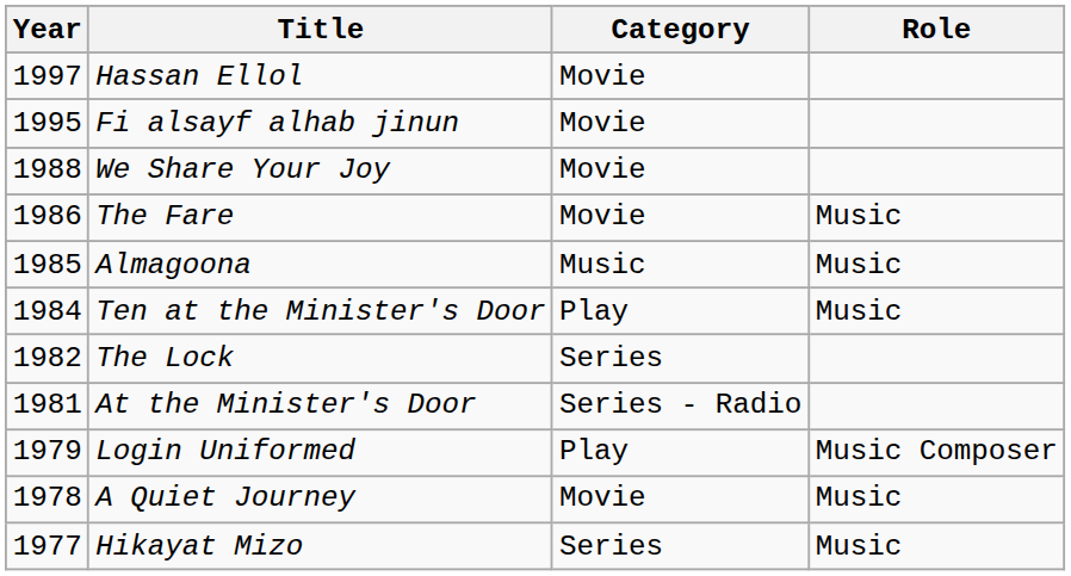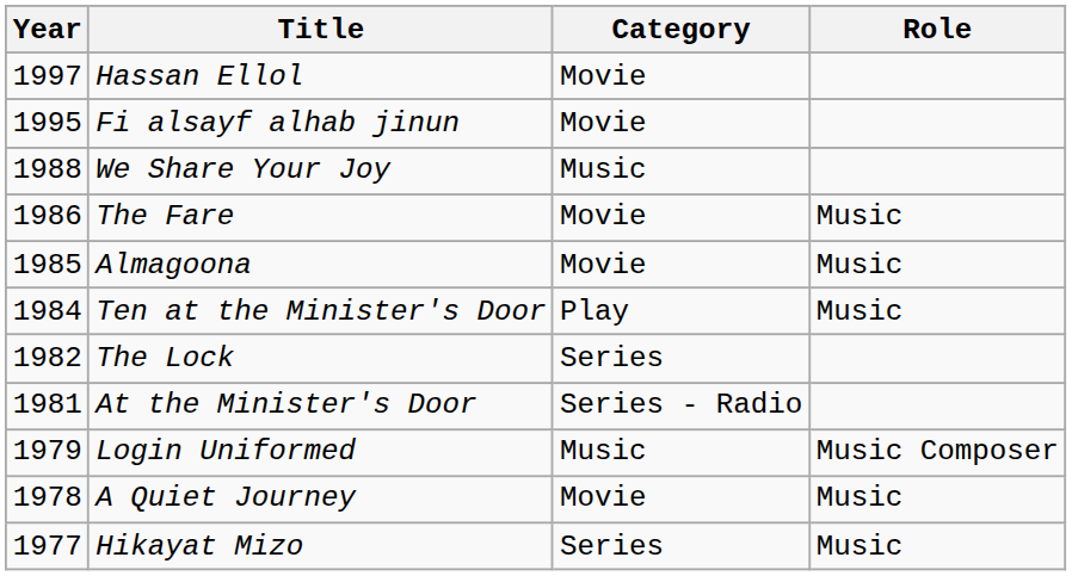 <table class="wikitable">
 <tr>
 <th>Year</th>
 <th>Title</th>
 <th>Category</th>
 <th>Role</th>
 </tr>
 <tr>
 <td>1997</td>
 <td><em>Hassan Ellol</em></td>
 <td>Movie</td>
 <td></td>
 </tr>
 <tr>
 <td>1995</td>
 <td><em>Fi alsayf alhab jinun</em></td>
 <td>Movie</td>
 <td></td>
 </tr>
 <tr>
 <td>1988</td>
 <td><em>We Share Your Joy</em></td>
-<td>Movie</td>
+<td>Music</td>
 <td></td>
 </tr>
 <tr>
 <td>1986</td>
 <td><em>The Fare</em></td>
 <td>Movie</td>
 <td>Music</td>
 </tr>
 <tr>
 <td>1985</td>
 <td><em>Almagoona</em></td>
-<td>Music</td>
+<td>Movie</td>
 <td>Music</td>
 </tr>
 <tr>
 <td>1984</td>
 <td><em>Ten at the Minister's Door</em></td>
 <td>Play</td>
 <td>Music</td>
 </tr>
 <tr>
 <td>1982</td>
 <td><em>The Lock</em></td>
 <td>Series</td>
 <td></td>
 </tr>
 <tr>
 <td>1981</td>
 <td><em>At the Minister's Door</em></td>
 <td>Series - Radio</td>
 <td></td>
 </tr>
 <tr>
 <td>1979</td>
 <td><em>Login Uniformed</em></td>
-<td>Play</td>
+<td>Music</td>
 <td>Music Composer</td>
 </tr>
 <tr>
 <td>1978</td>
 <td><em>A Quiet Journey</em></td>
 <td>Movie</td>
 <td>Music</td>
 </tr>
 <tr>
 <td>1977</td>
 <td><em>Hikayat Mizo</em></td>
 <td>Series</td>
 <td>Music</td>
 </tr>
 </table>
